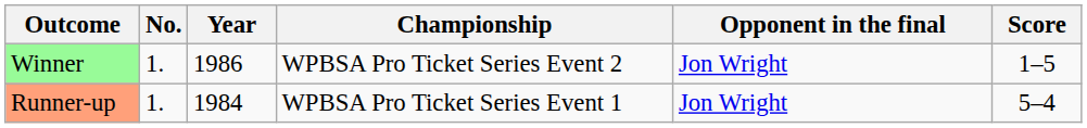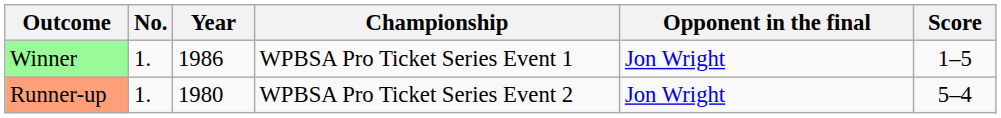 <table class="wikitable">
 <tr>
 <th width="80">Outcome</th>
 <th width="20">No.</th>
 <th width="50">Year</th>
 <th style="width:250px;">Championship</th>
 <th style="width:200px;">Opponent in the final</th>
 <th style="width:50px;">Score</th>
 </tr>
 <tr>
 <td style="background:#98FB98">Winner</td>
 <td>1.</td>
 <td>1986</td>
-<td>WPBSA Pro Ticket Series Event 2</td>
+<td>WPBSA Pro Ticket Series Event 1</td>
 <td> <a href='#'>Jon Wright</a></td>
 <td align=center>1–5</td>
 </tr>
 <tr>
 <td style="background:#ffa07a;">Runner-up</td>
 <td>1.</td>
-<td>1984</td>
-<td>WPBSA Pro Ticket Series Event 1</td>
+<td>1980</td>
+<td>WPBSA Pro Ticket Series Event 2</td>
 <td> <a href='#'>Jon Wright</a></td>
 <td align=center>5–4</td>
 </tr>
 </table>
